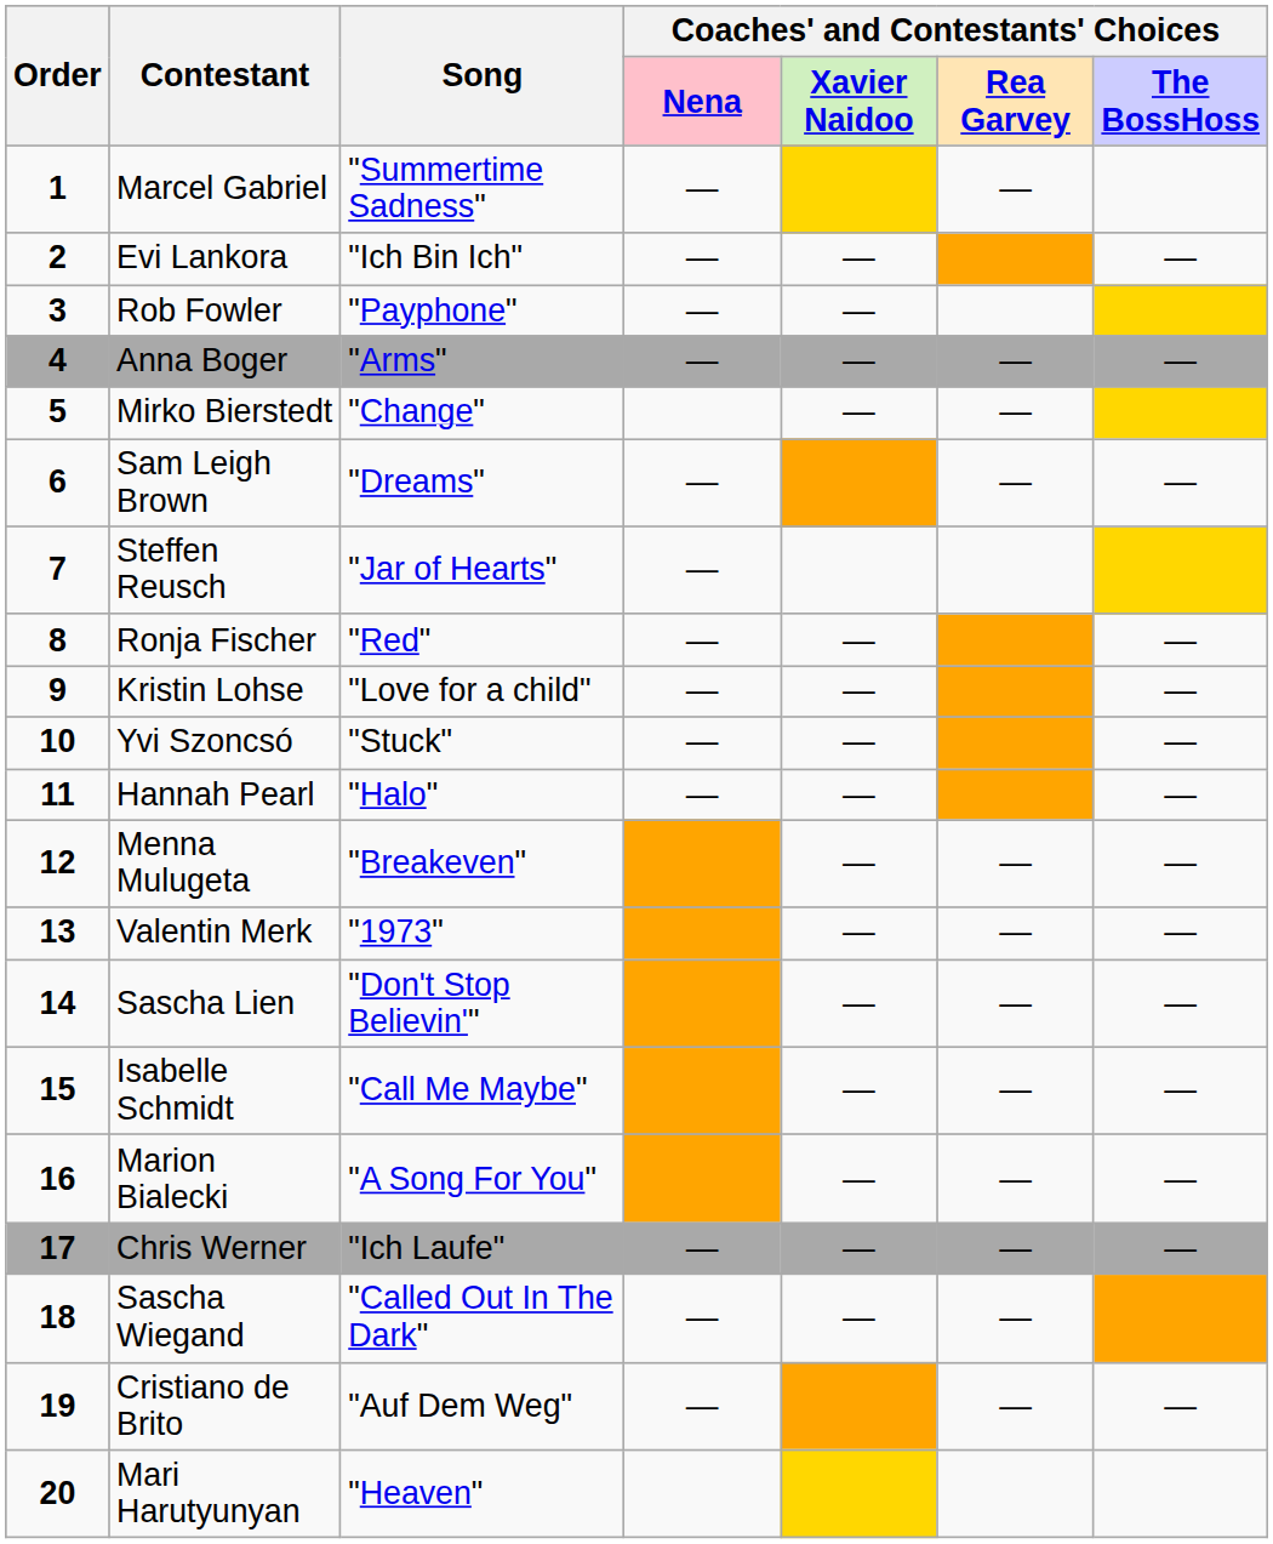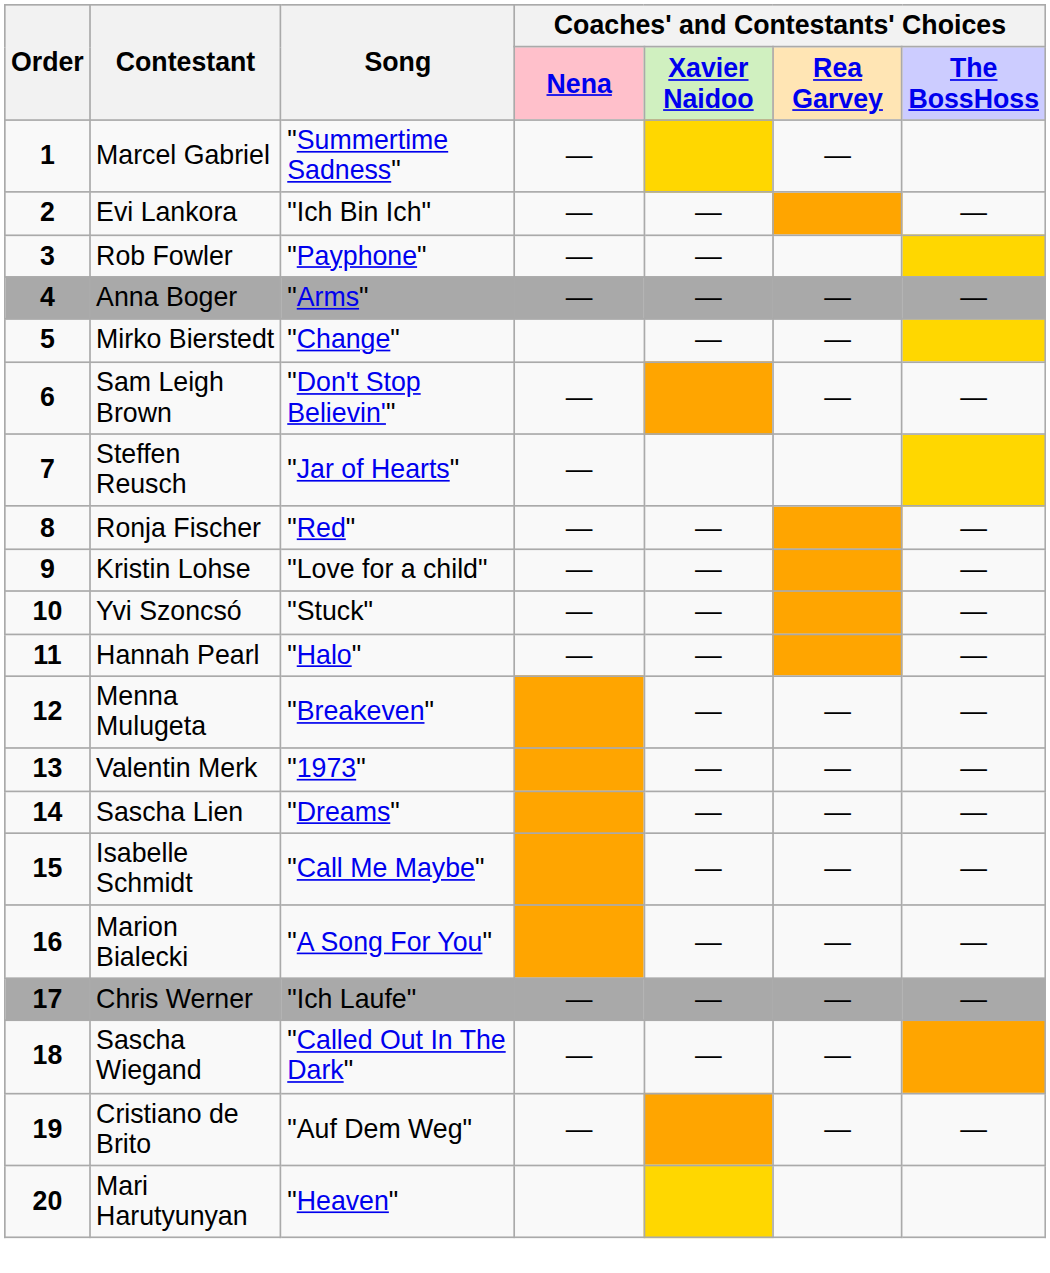 <table class="wikitable" style="width:100%;">
 <tr>
 <th rowspan=2>Order</th>
 <th rowspan=2>Contestant</th>
 <th rowspan=2>Song</th>
 <th colspan=4>Coaches' and Contestants' Choices</th>
 </tr>
 <tr>
 <th style="background-color:pink" width="70"><a href='#'>Nena</a></th>
 <th style="background-color:#d0f0c0" width="70"><a href='#'>Xavier Naidoo</a></th>
 <th style="background-color:#ffe5b4" width="70"><a href='#'>Rea Garvey</a></th>
 <th style="background-color:#ccf" width="70"><a href='#'>The BossHoss</a><br></th>
 </tr>
 <tr>
 <td align="center"><strong>1</strong></td>
 <td>Marcel Gabriel</td>
 <td>"<a href='#'>Summertime Sadness</a>"</td>
 <td align="center">—</td>
 <td style="background:gold;text-align:center;"></td>
 <td align="center">—</td>
 <td style=";text-align:center;"></td>
 </tr>
 <tr>
 <td align="center"><strong>2</strong></td>
 <td>Evi Lankora</td>
 <td>"Ich Bin Ich"</td>
 <td align="center">—</td>
 <td align="center">—</td>
 <td style="background:orange;text-align:center;"></td>
 <td align="center">—</td>
 </tr>
 <tr>
 <td align="center"><strong>3</strong></td>
 <td>Rob Fowler</td>
 <td>"<a href='#'>Payphone</a>"</td>
 <td align="center">—</td>
 <td align="center">—</td>
 <td style=";text-align:center;"></td>
 <td style="background:gold;text-align:center;"></td>
 </tr>
 <tr bgcolor=darkgrey>
 <td align="center"><strong>4</strong></td>
 <td>Anna Boger</td>
 <td>"<a href='#'>Arms</a>"</td>
 <td align="center">—</td>
 <td align="center">—</td>
 <td align="center">—</td>
 <td align="center">—</td>
 </tr>
 <tr>
 <td align="center"><strong>5</strong></td>
 <td>Mirko Bierstedt</td>
 <td>"<a href='#'>Change</a>"</td>
 <td style=";text-align:center;"></td>
 <td align="center">—</td>
 <td align="center">—</td>
 <td style="background:gold;text-align:center;"></td>
 </tr>
 <tr>
 <td align="center"><strong>6</strong></td>
 <td>Sam Leigh Brown</td>
-<td>"<a href='#'>Dreams</a>"</td>
+<td>"<a href='#'>Don't Stop Believin'</a>"</td>
 <td align="center">—</td>
 <td style="background:orange;text-align:center;"></td>
 <td align="center">—</td>
 <td align="center">—</td>
 </tr>
 <tr>
 <td align="center"><strong>7</strong></td>
 <td>Steffen Reusch</td>
 <td>"<a href='#'>Jar of Hearts</a>"</td>
 <td align="center">—</td>
 <td style=";text-align:center;"></td>
 <td style=";text-align:center;"></td>
 <td style="background:gold;text-align:center;"></td>
 </tr>
 <tr>
 <td align="center"><strong>8</strong></td>
 <td>Ronja Fischer</td>
 <td>"<a href='#'>Red</a>"</td>
 <td align="center">—</td>
 <td align="center">—</td>
 <td style="background:orange;text-align:center;"></td>
 <td align="center">—</td>
 </tr>
 <tr>
 <td align="center"><strong>9</strong></td>
 <td>Kristin Lohse</td>
 <td>"Love for a child"</td>
 <td align="center">—</td>
 <td align="center">—</td>
 <td style="background:orange;text-align:center;"></td>
 <td align="center">—</td>
 </tr>
 <tr>
 <td align="center"><strong>10</strong></td>
 <td>Yvi Szoncsó</td>
 <td>"Stuck"</td>
 <td align="center">—</td>
 <td align="center">—</td>
 <td style="background:orange;text-align:center;"></td>
 <td align="center">—</td>
 </tr>
 <tr>
 <td align="center"><strong>11</strong></td>
 <td>Hannah Pearl</td>
 <td>"<a href='#'>Halo</a>"</td>
 <td align="center">—</td>
 <td align="center">—</td>
 <td style="background:orange;text-align:center;"></td>
 <td align="center">—</td>
 </tr>
 <tr>
 <td align="center"><strong>12</strong></td>
 <td>Menna Mulugeta</td>
 <td>"<a href='#'>Breakeven</a>"</td>
 <td style="background:orange;text-align:center;"></td>
 <td align="center">—</td>
 <td align="center">—</td>
 <td align="center">—</td>
 </tr>
 <tr>
 <td align="center"><strong>13</strong></td>
 <td>Valentin Merk</td>
 <td>"<a href='#'>1973</a>"</td>
 <td style="background:orange;text-align:center;"></td>
 <td align="center">—</td>
 <td align="center">—</td>
 <td align="center">—</td>
 </tr>
 <tr>
 <td align="center"><strong>14</strong></td>
 <td>Sascha Lien</td>
-<td>"<a href='#'>Don't Stop Believin'</a>"</td>
+<td>"<a href='#'>Dreams</a>"</td>
 <td style="background:orange;text-align:center;"></td>
 <td align="center">—</td>
 <td align="center">—</td>
 <td align="center">—</td>
 </tr>
 <tr>
 <td align="center"><strong>15</strong></td>
 <td>Isabelle Schmidt</td>
 <td>"<a href='#'>Call Me Maybe</a>"</td>
 <td style="background:orange;text-align:center;"></td>
 <td align="center">—</td>
 <td align="center">—</td>
 <td align="center">—</td>
 </tr>
 <tr>
 <td align="center"><strong>16</strong></td>
 <td>Marion Bialecki</td>
 <td>"<a href='#'>A Song For You</a>"</td>
 <td style="background:orange;text-align:center;"></td>
 <td align="center">—</td>
 <td align="center">—</td>
 <td align="center">—</td>
 </tr>
 <tr bgcolor=darkgrey>
 <td align="center"><strong>17</strong></td>
 <td>Chris Werner</td>
 <td>"Ich Laufe"</td>
 <td align="center">—</td>
 <td align="center">—</td>
 <td align="center">—</td>
 <td align="center">—</td>
 </tr>
 <tr>
 <td align="center"><strong>18</strong></td>
 <td>Sascha Wiegand</td>
 <td>"<a href='#'>Called Out In The Dark</a>"</td>
 <td align="center">—</td>
 <td align="center">—</td>
 <td align="center">—</td>
 <td style="background:orange;text-align:center;"></td>
 </tr>
 <tr>
 <td align="center"><strong>19</strong></td>
 <td>Cristiano de Brito</td>
 <td>"Auf Dem Weg"</td>
 <td align="center">—</td>
 <td style="background:orange;text-align:center;"></td>
 <td align="center">—</td>
 <td align="center">—</td>
 </tr>
 <tr>
 <td align="center"><strong>20</strong></td>
 <td>Mari Harutyunyan</td>
 <td>"<a href='#'>Heaven</a>"</td>
 <td style=";text-align:center;"></td>
 <td style="background:gold;text-align:center;"></td>
 <td style=";text-align:center;"></td>
 <td style=";text-align:center;"></td>
 </tr>
 </table>
